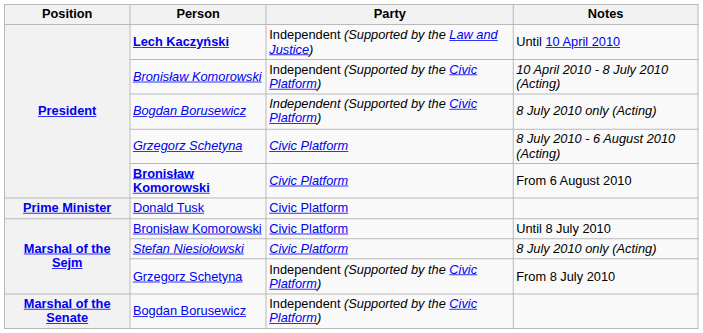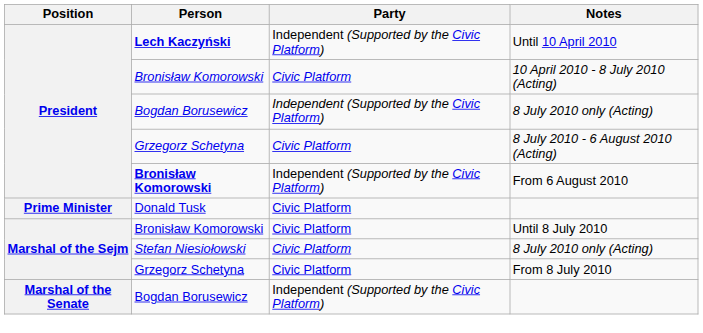 <table class="wikitable">
 <tr>
 <th>Position</th>
 <th>Person</th>
 <th>Party</th>
 <th>Notes</th>
 </tr>
 <tr>
 <th rowspan=5><a href='#'>President</a></th>
 <td><strong><a href='#'>Lech Kaczyński</a></strong></td>
-<td>Independent <em>(Supported by the <a href='#'>Law and Justice</a>)</em></td>
+<td>Independent <em>(Supported by the <a href='#'>Civic Platform</a>)</em></td>
 <td>Until <a href='#'>10 April 2010</a></td>
 </tr>
 <tr>
 <td><em><a href='#'>Bronisław Komorowski</a></em></td>
-<td>Independent <em>(Supported by the <a href='#'>Civic Platform</a>)</em></td>
+<td><em><a href='#'>Civic Platform</a></em></td>
 <td><em>10 April 2010 - 8 July 2010 (Acting)</em></td>
 </tr>
 <tr>
 <td><em><a href='#'>Bogdan Borusewicz</a></em></td>
 <td><em>Independent (Supported by the <a href='#'>Civic Platform</a>)</em></td>
 <td><em>8 July 2010 only (Acting)</em></td>
 </tr>
 <tr>
 <td><em><a href='#'>Grzegorz Schetyna</a></em></td>
 <td><em><a href='#'>Civic Platform</a></em></td>
 <td><em>8 July 2010 - 6 August 2010 (Acting)</em></td>
 </tr>
 <tr>
 <td><strong><a href='#'>Bronisław Komorowski</a></strong></td>
-<td><em><a href='#'>Civic Platform</a></em></td>
+<td>Independent <em>(Supported by the <a href='#'>Civic Platform</a>)</em></td>
 <td>From 6 August 2010</td>
 </tr>
 <tr>
 <th><a href='#'>Prime Minister</a></th>
 <td><a href='#'>Donald Tusk</a></td>
 <td><a href='#'>Civic Platform</a></td>
 <td></td>
 </tr>
 <tr>
 <th rowspan=3><a href='#'>Marshal of the Sejm</a></th>
 <td><a href='#'>Bronisław Komorowski</a></td>
 <td><a href='#'>Civic Platform</a></td>
 <td>Until 8 July 2010</td>
 </tr>
 <tr>
 <td><em><a href='#'>Stefan Niesiołowski</a></em></td>
 <td><em><a href='#'>Civic Platform</a></em></td>
 <td><em>8 July 2010 only (Acting)</em></td>
 </tr>
 <tr>
 <td><a href='#'>Grzegorz Schetyna</a></td>
-<td>Independent <em>(Supported by the <a href='#'>Civic Platform</a>)</em></td>
+<td><a href='#'>Civic Platform</a></td>
 <td>From 8 July 2010</td>
 </tr>
 <tr>
 <th><a href='#'>Marshal of the Senate</a></th>
 <td><a href='#'>Bogdan Borusewicz</a></td>
 <td>Independent <em>(Supported by the <a href='#'>Civic Platform</a>)</em></td>
 <td></td>
 </tr>
 </table>
